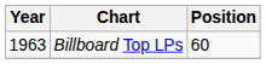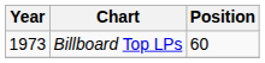 <table class="wikitable">
 <tr>
 <th>Year</th>
 <th>Chart</th>
 <th>Position</th>
 </tr>
 <tr>
-<td>1963</td>
+<td>1973</td>
 <td><em>Billboard</em> <a href='#'>Top LPs</a></td>
 <td>60</td>
 </tr>
 <tr>
 </tr>
 </table>
